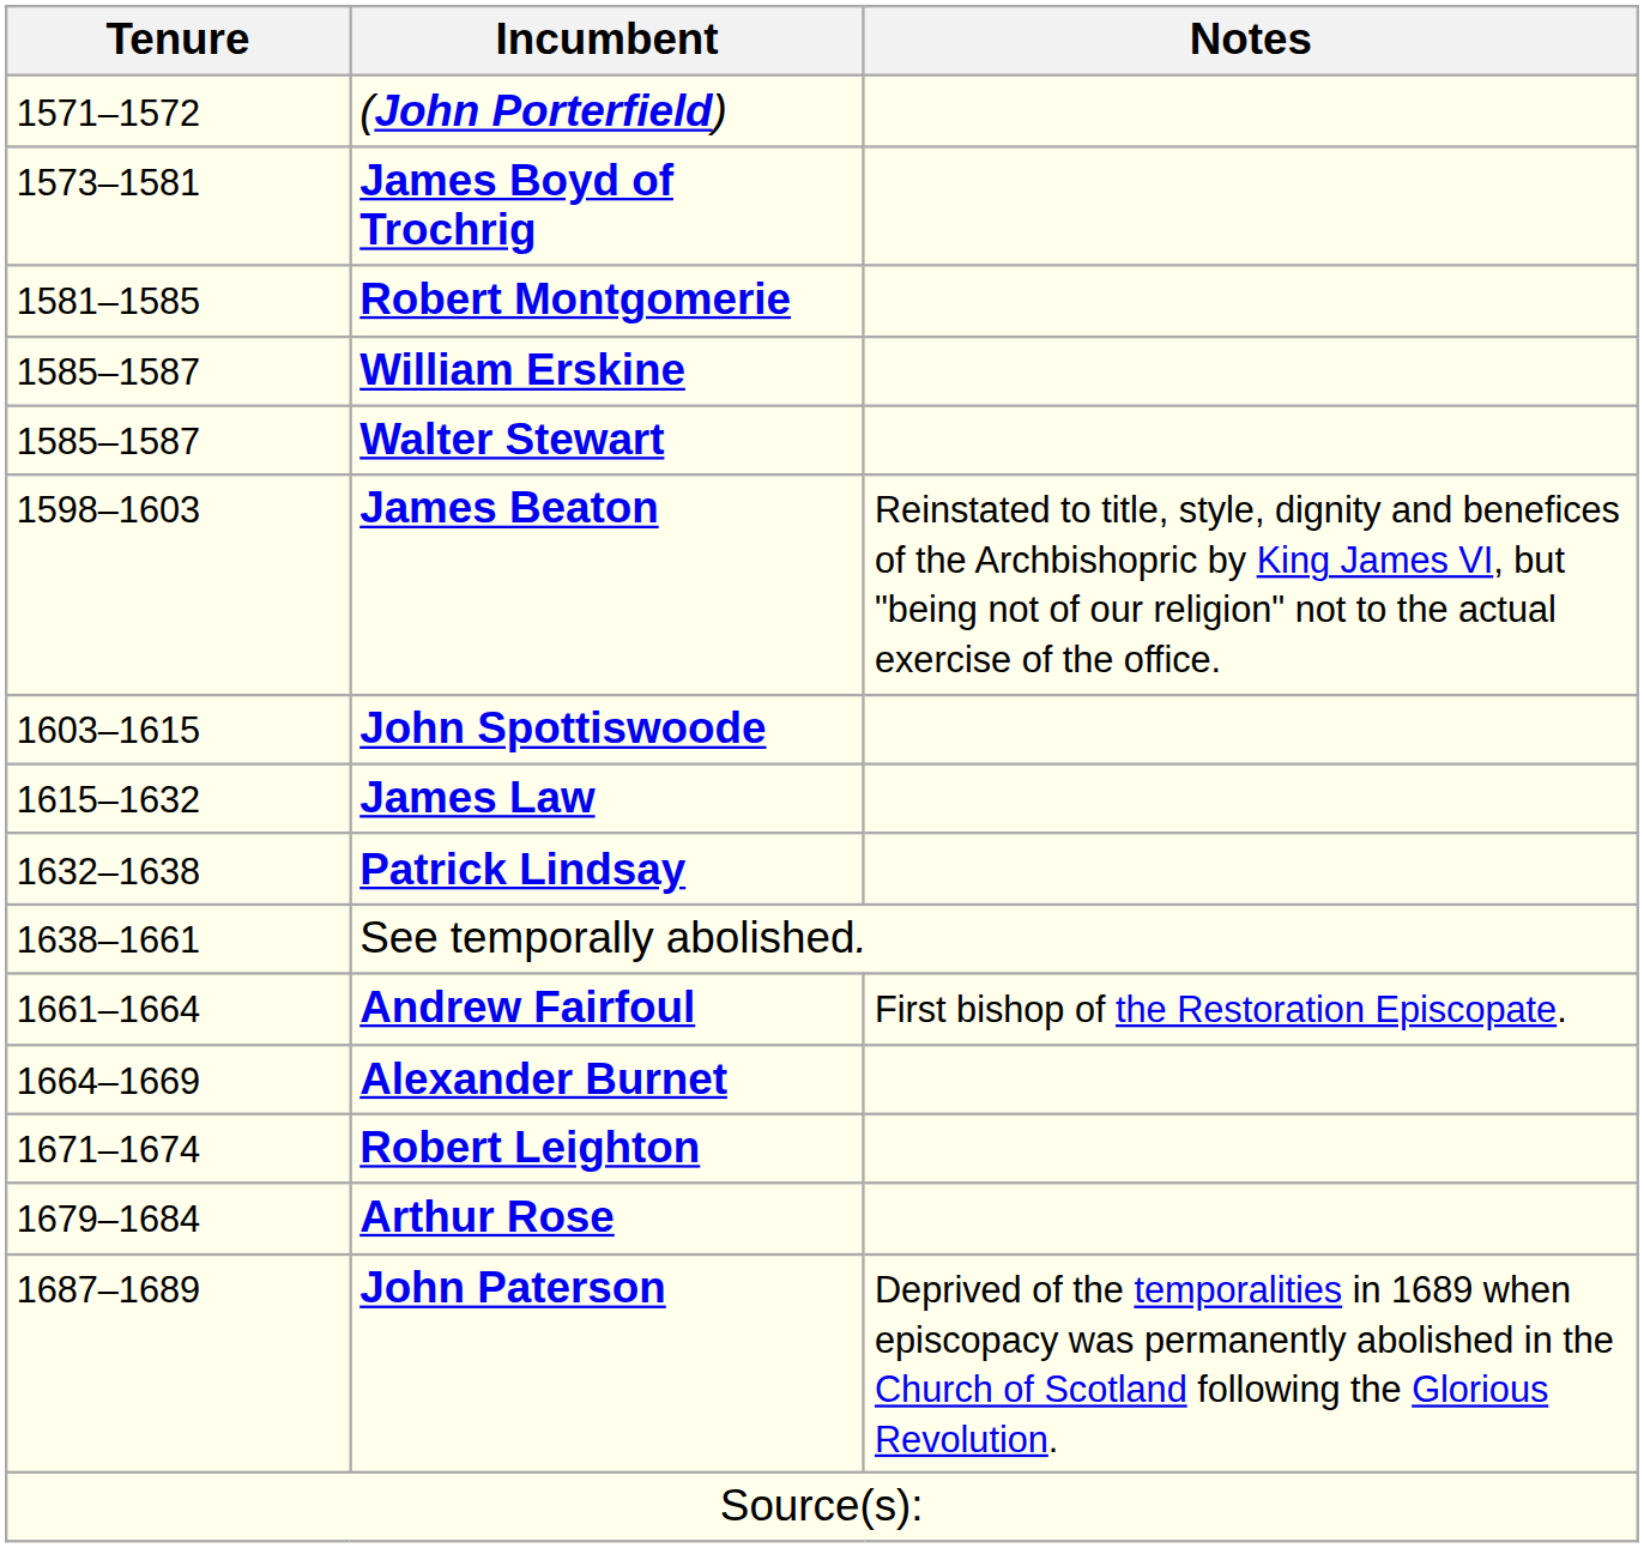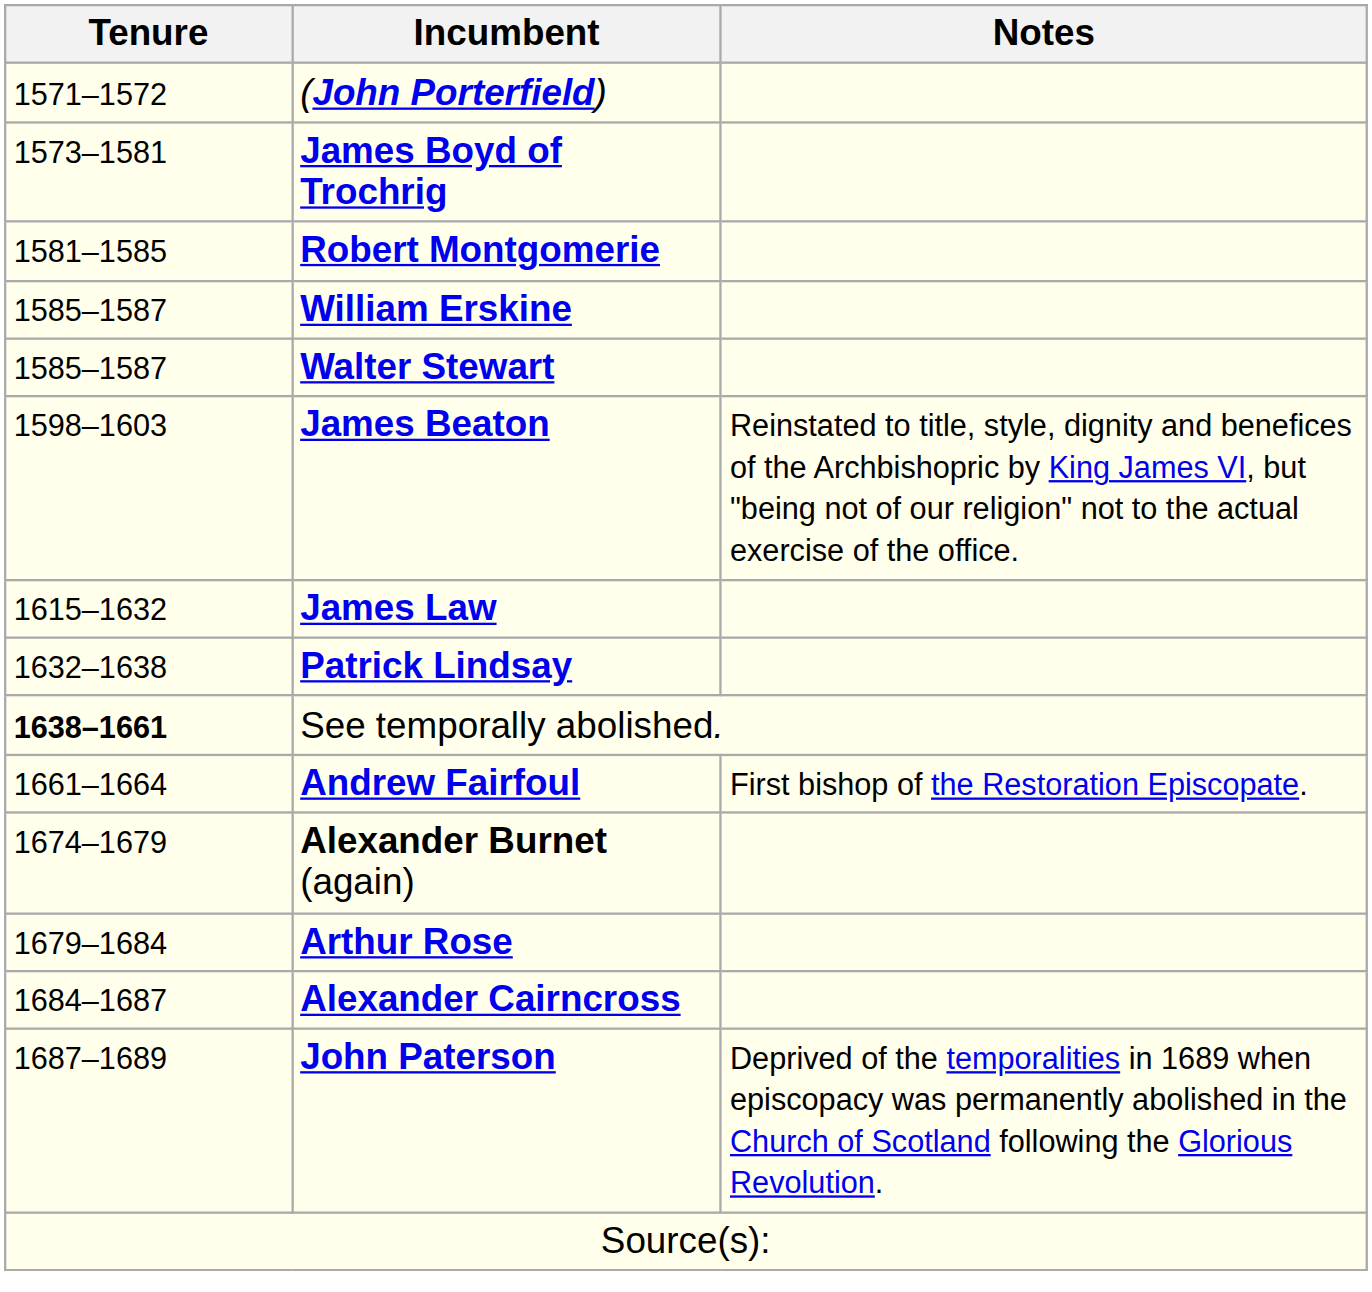 <table class="wikitable" style="width:95%;" border="1" cellpadding="2">
 <tr align=left>
 <th width="20%">Tenure</th>
 <th width="30%">Incumbent</th>
 <th width="45%">Notes</th>
 </tr>
 <tr valign=top bgcolor="#ffffec">
 <td><small>1571–1572</small></td>
 <td><em>(<strong><a href='#'>John Porterfield</a></strong>)</em></td>
 <td><small></small></td>
 </tr>
 <tr valign=top bgcolor="#ffffec">
 <td><small>1573–1581</small></td>
 <td><strong><a href='#'>James Boyd of Trochrig</a></strong></td>
 <td><small></small></td>
 </tr>
 <tr valign=top bgcolor="#ffffec">
 <td><small>1581–1585</small></td>
 <td><strong><a href='#'>Robert Montgomerie</a></strong></td>
 <td><small></small></td>
 </tr>
 <tr valign=top bgcolor="#ffffec">
 <td><small>1585–1587</small></td>
 <td><strong><a href='#'>William Erskine</a></strong></td>
 <td><small></small></td>
 </tr>
 <tr valign=top bgcolor="#ffffec">
 <td><small>1585–1587</small></td>
 <td><strong><a href='#'>Walter Stewart</a></strong></td>
 <td><small></small></td>
 </tr>
 <tr valign=top bgcolor="#ffffec">
 <td><small>1598–1603</small></td>
 <td><strong><a href='#'>James Beaton</a></strong> <em></td>
 <td><small>Reinstated to title, style, dignity and benefices of the Archbishopric by <a href='#'>King James VI</a>, but "being not of our religion" not to the actual exercise of the office.</small></td>
 </tr>
 <tr valign=top bgcolor="#ffffec">
-<td><small>1603–1615</small></td>
-<td><strong><a href='#'>John Spottiswoode</a></strong></td>
-<td><small></small></td>
-</tr>
-<tr valign=top bgcolor="#ffffec">
 <td><small>1615–1632</small></td>
 <td><strong><a href='#'>James Law</a></strong></td>
 <td><small></small></td>
 </tr>
 <tr valign=top bgcolor="#ffffec">
 <td><small>1632–1638</small></td>
 <td><strong><a href='#'>Patrick Lindsay</a></strong></td>
 <td><small></small></td>
 </tr>
 <tr valign=top bgcolor="#ffffec">
-<td><small>1638–1661</small></td>
+<td><strong><small>1638–1661</small></strong></td>
 <td colspan=2></em>See temporally abolished<em>.</td>
 </tr>
 <tr valign=top bgcolor="#ffffec">
 <td><small>1661–1664</small></td>
 <td><strong><a href='#'>Andrew Fairfoul</a></strong></td>
 <td><small>First bishop of <a href='#'>the Restoration Episcopate</a>.</small></td>
 </tr>
 <tr valign=top bgcolor="#ffffec">
-<td><small>1664–1669</small></td>
-<td><strong><a href='#'>Alexander Burnet</a></strong></td>
-<td><small></small></td>
-</tr>
-<tr valign=top bgcolor="#ffffec">
-<td><small>1671–1674</small></td>
-<td><strong><a href='#'>Robert Leighton</a></strong></td>
+<td><small>1674–1679</small></td>
+<td><strong>Alexander Burnet</strong> </em>(again)<em></td>
 <td><small></small></td>
 </tr>
 <tr valign=top bgcolor="#ffffec">
 <td><small>1679–1684</small></td>
 <td><strong><a href='#'>Arthur Rose</a></strong></td>
+<td><small></small></td>
+</tr>
+<tr valign=top bgcolor="#ffffec">
+<td><small>1684–1687</small></td>
+<td><strong><a href='#'>Alexander Cairncross</a></strong></td>
 <td><small></small></td>
 </tr>
 <tr valign=top bgcolor="#ffffec">
 <td><small>1687–1689</small></td>
 <td><strong><a href='#'>John Paterson</a></strong></td>
 <td><small>Deprived of the <a href='#'>temporalities</a> in 1689 when episcopacy was permanently abolished in the <a href='#'>Church of Scotland</a> following the <a href='#'>Glorious Revolution</a>.</small></td>
 </tr>
 <tr valign=top bgcolor="#ffffec">
 <td align=center colspan="3">Source(s):</td>
 </tr>
 </table>
